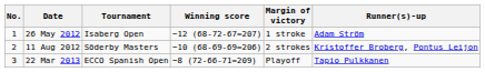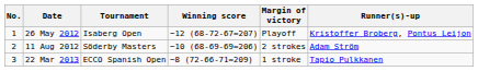 <table class="wikitable" style="font-size:95%;">
 <tr>
 <th>No.</th>
 <th>Date</th>
 <th>Tournament</th>
 <th>Winning score</th>
 <th>Margin of<br>victory</th>
 <th>Runner(s)-up</th>
 </tr>
 <tr>
 <td align=center>1</td>
 <td align=right>26 May <a href='#'>2012</a></td>
 <td>Isaberg Open</td>
 <td>−12 (68-72-67=207)</td>
-<td>1 stroke</td>
-<td> <a href='#'>Adam Ström</a></td>
+<td>Playoff</td>
+<td> <a href='#'>Kristoffer Broberg</a>,  <a href='#'>Pontus Leijon</a></td>
 </tr>
 <tr>
 <td align=center>2</td>
 <td align=right>11 Aug 2012</td>
 <td>Söderby Masters</td>
 <td>−10 (68-69-69=206)</td>
 <td>2 strokes</td>
-<td> <a href='#'>Kristoffer Broberg</a>,  <a href='#'>Pontus Leijon</a></td>
+<td> <a href='#'>Adam Ström</a></td>
 </tr>
 <tr>
 <td align=center>3</td>
 <td align=right>22 Mar <a href='#'>2013</a></td>
 <td>ECCO Spanish Open</td>
 <td>−8 (72-66-71=209)</td>
-<td>Playoff</td>
+<td>1 stroke</td>
 <td> <a href='#'>Tapio Pulkkanen</a></td>
 </tr>
 </table>
